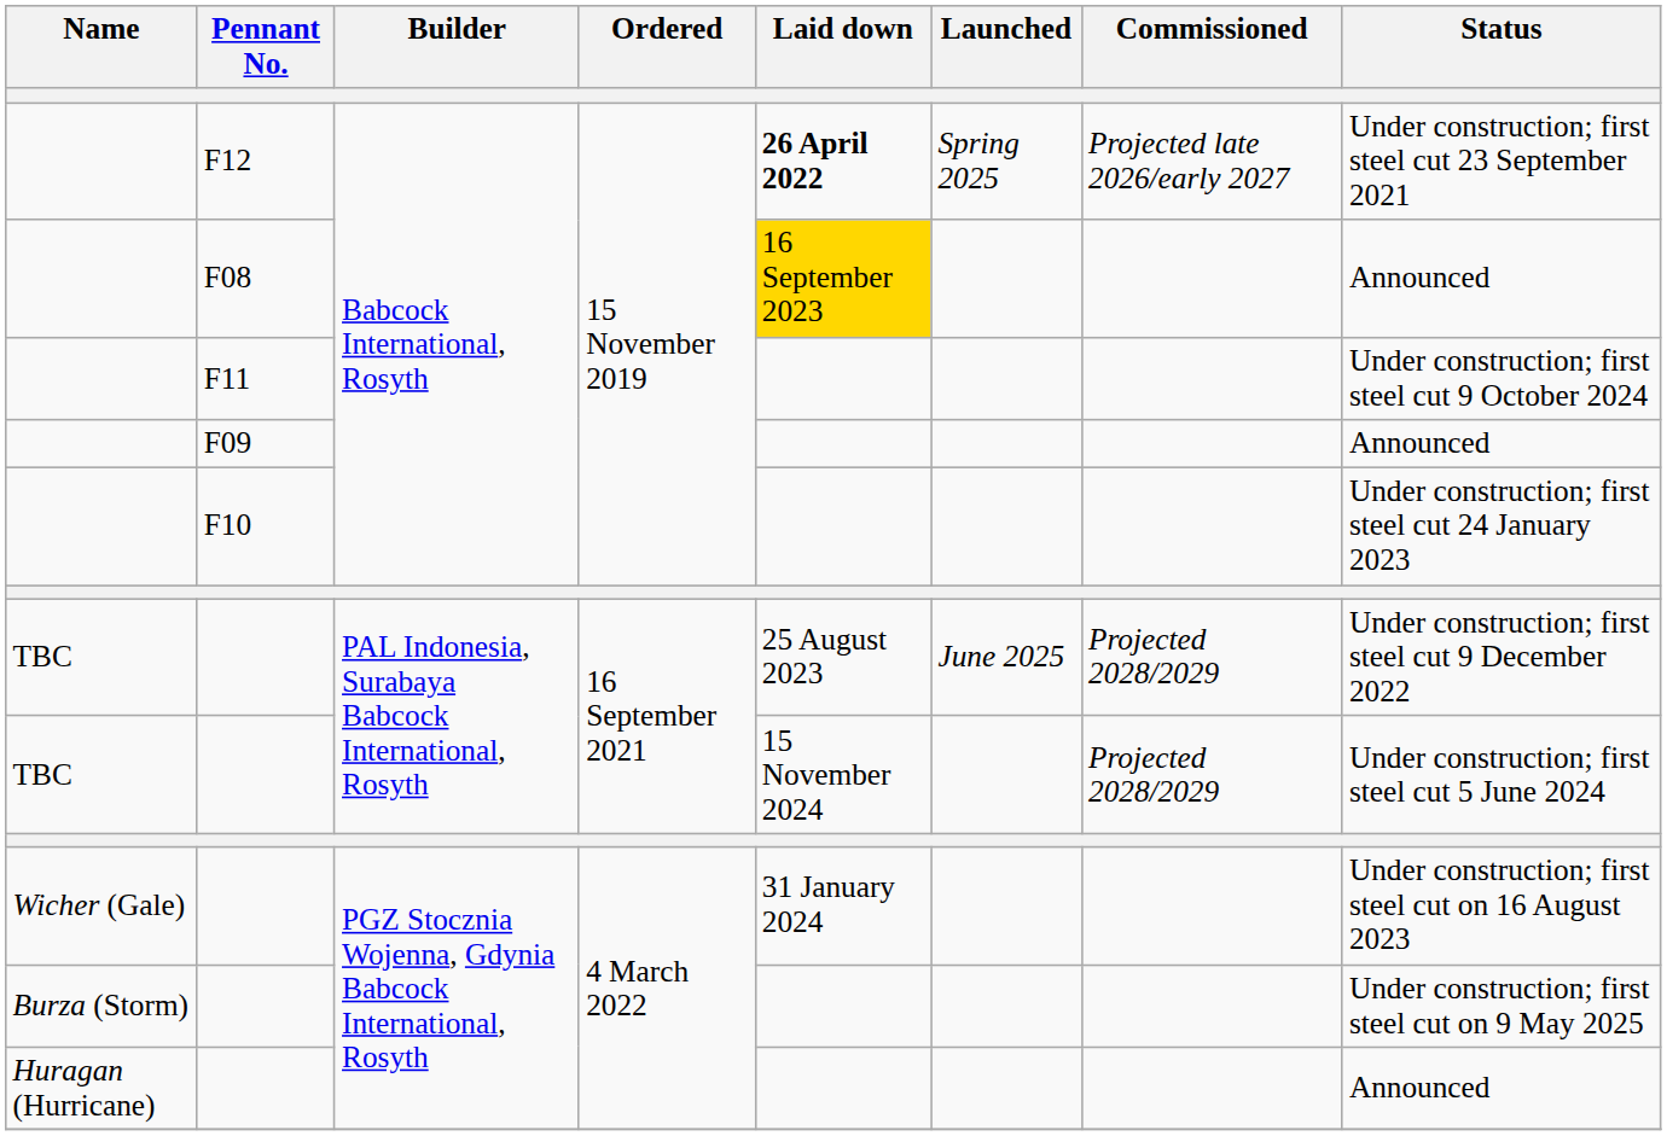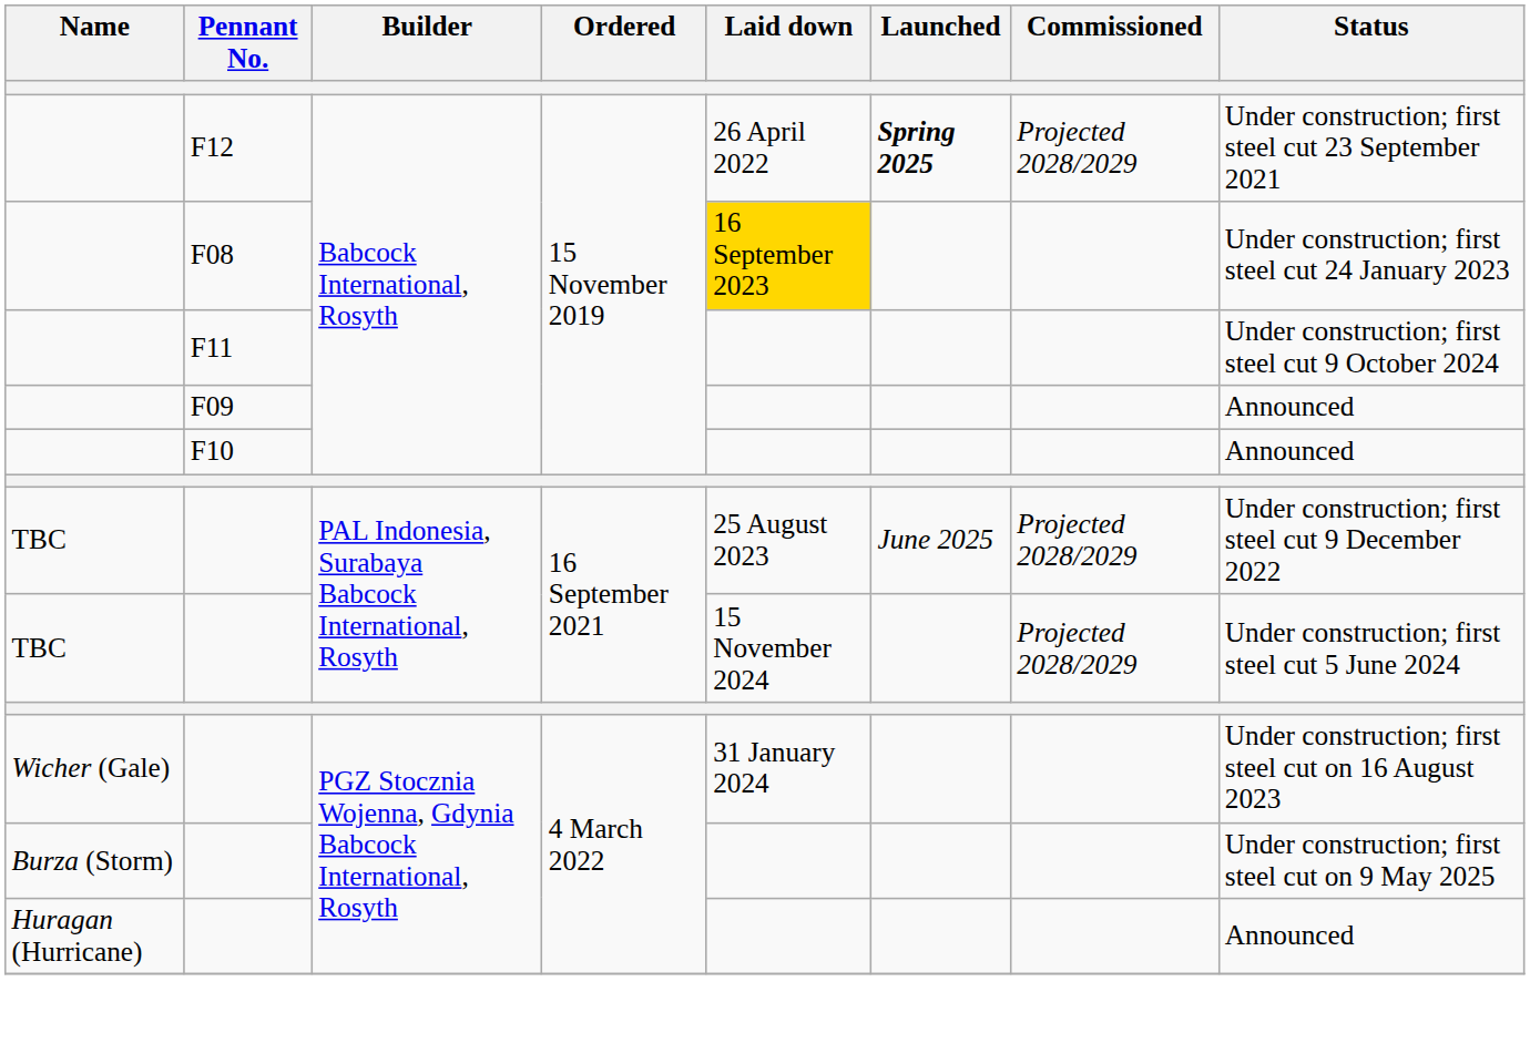 <table class="wikitable">
 <tr valign="top">
 <th>Name</th>
 <th><a href='#'>Pennant No.</a></th>
 <th>Builder</th>
 <th>Ordered</th>
 <th>Laid down</th>
 <th>Launched</th>
 <th>Commissioned</th>
 <th>Status</th>
 </tr>
 <tr>
 <th colspan="9"></th>
 </tr>
 <tr>
 <td></td>
 <td>F12</td>
 <td rowspan="5"><a href='#'>Babcock International</a>, <a href='#'>Rosyth</a></td>
 <td rowspan="5">15 November 2019</td>
-<td><strong>26 April 2022</strong></td>
-<td><em>Spring 2025</em></td>
-<td><em>Projected late 2026/early 2027</em></td>
+<td>26 April 2022</td>
+<td><strong><em>Spring 2025</em></strong></td>
+<td><em>Projected 2028/2029</em></td>
 <td>Under construction; first steel cut 23 September 2021</td>
 </tr>
 <tr>
 <td></td>
 <td>F08</td>
 <td style="background: gold;">16 September 2023</td>
 <td></td>
 <td></td>
-<td>Announced</td>
+<td>Under construction; first steel cut 24 January 2023</td>
 </tr>
 <tr>
 <td></td>
 <td>F11</td>
 <td></td>
 <td></td>
 <td></td>
 <td>Under construction; first steel cut 9 October 2024</td>
 </tr>
 <tr>
 <td></td>
 <td>F09</td>
 <td></td>
 <td></td>
 <td></td>
 <td>Announced</td>
 </tr>
 <tr>
 <td></td>
 <td>F10</td>
 <td></td>
 <td></td>
 <td></td>
-<td>Under construction; first steel cut 24 January 2023</td>
+<td>Announced</td>
 </tr>
 <tr>
 <th colspan="9"></th>
 </tr>
 <tr>
 <td>TBC</td>
 <td></td>
 <td rowspan="2"><a href='#'>PAL Indonesia</a>, <a href='#'>Surabaya</a><br><a href='#'>Babcock International</a>, <a href='#'>Rosyth</a></td>
 <td rowspan="2">16 September 2021</td>
 <td>25 August 2023</td>
 <td><em>June 2025</em></td>
 <td><em>Projected 2028/2029</em></td>
 <td>Under construction; first steel cut 9 December 2022</td>
 </tr>
 <tr>
 <td>TBC</td>
 <td></td>
 <td>15 November 2024</td>
 <td></td>
 <td><em>Projected 2028/2029</em></td>
 <td>Under construction; first steel cut 5 June 2024</td>
 </tr>
 <tr>
 <th colspan="9"></th>
 </tr>
 <tr>
 <td><em>Wicher</em> (Gale)</td>
 <td></td>
 <td rowspan="3"><a href='#'>PGZ Stocznia Wojenna</a>, <a href='#'>Gdynia</a><br><a href='#'>Babcock International</a>, <a href='#'>Rosyth</a></td>
 <td rowspan="3">4 March 2022</td>
 <td>31 January 2024</td>
 <td></td>
 <td></td>
 <td>Under construction; first steel cut on 16 August 2023</td>
 </tr>
 <tr>
 <td><em>Burza</em> (Storm)</td>
 <td></td>
 <td></td>
 <td></td>
 <td></td>
 <td>Under construction; first steel cut on 9 May 2025</td>
 </tr>
 <tr>
 <td><em>Huragan</em> (Hurricane)</td>
 <td></td>
 <td></td>
 <td></td>
 <td></td>
 <td>Announced</td>
 </tr>
 <tr>
 </tr>
 </table>
